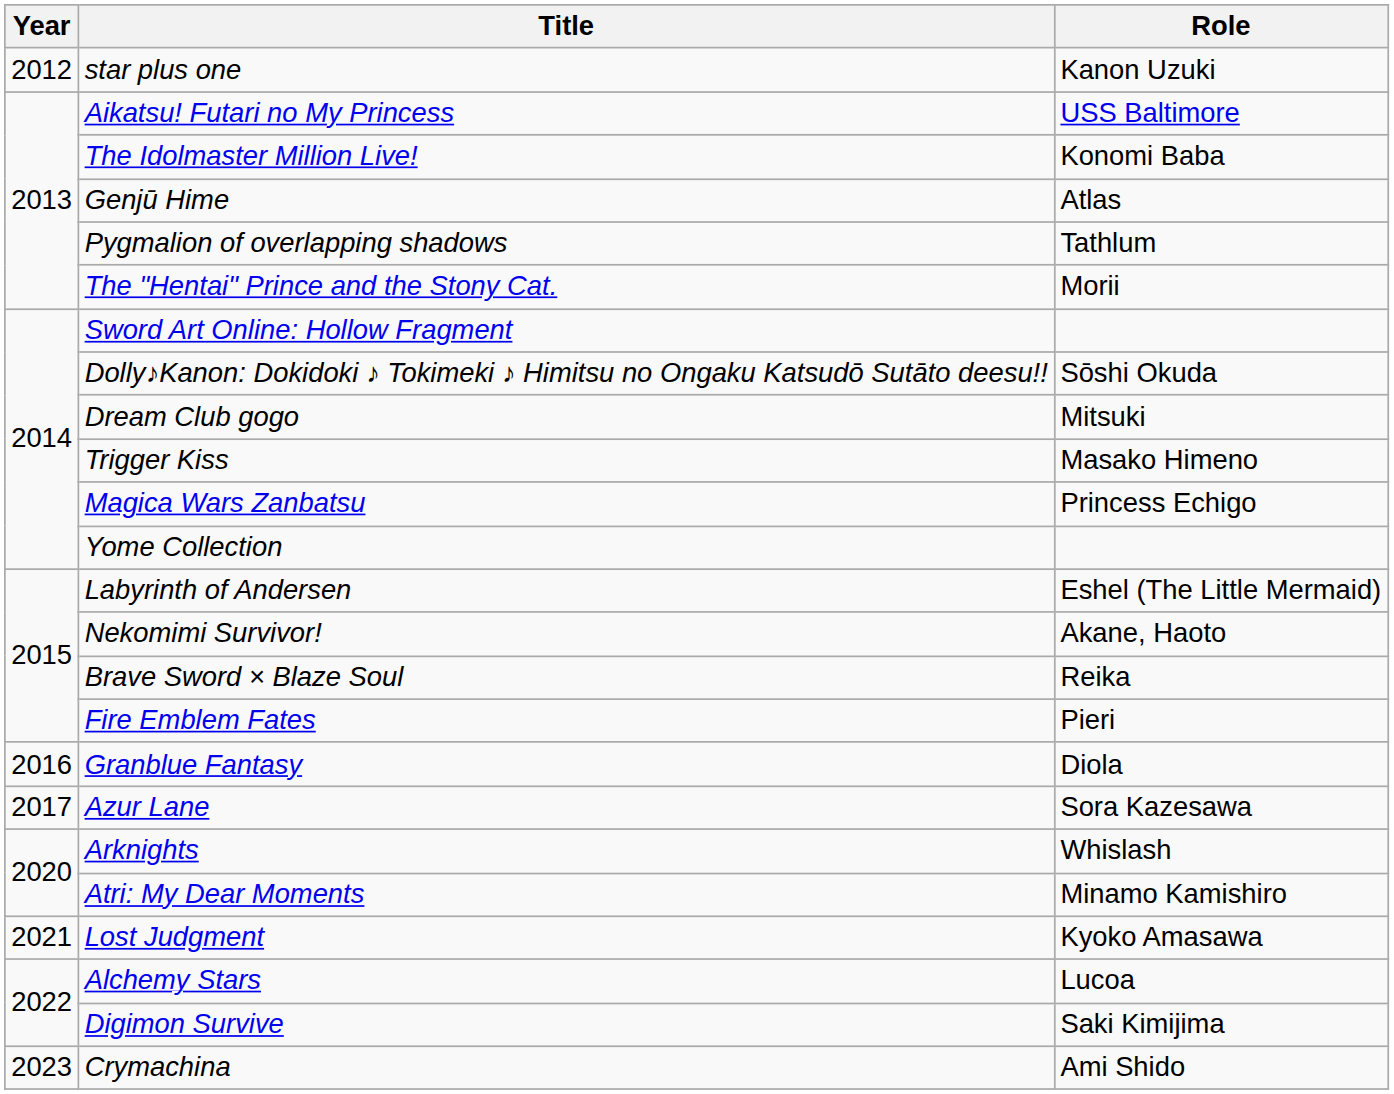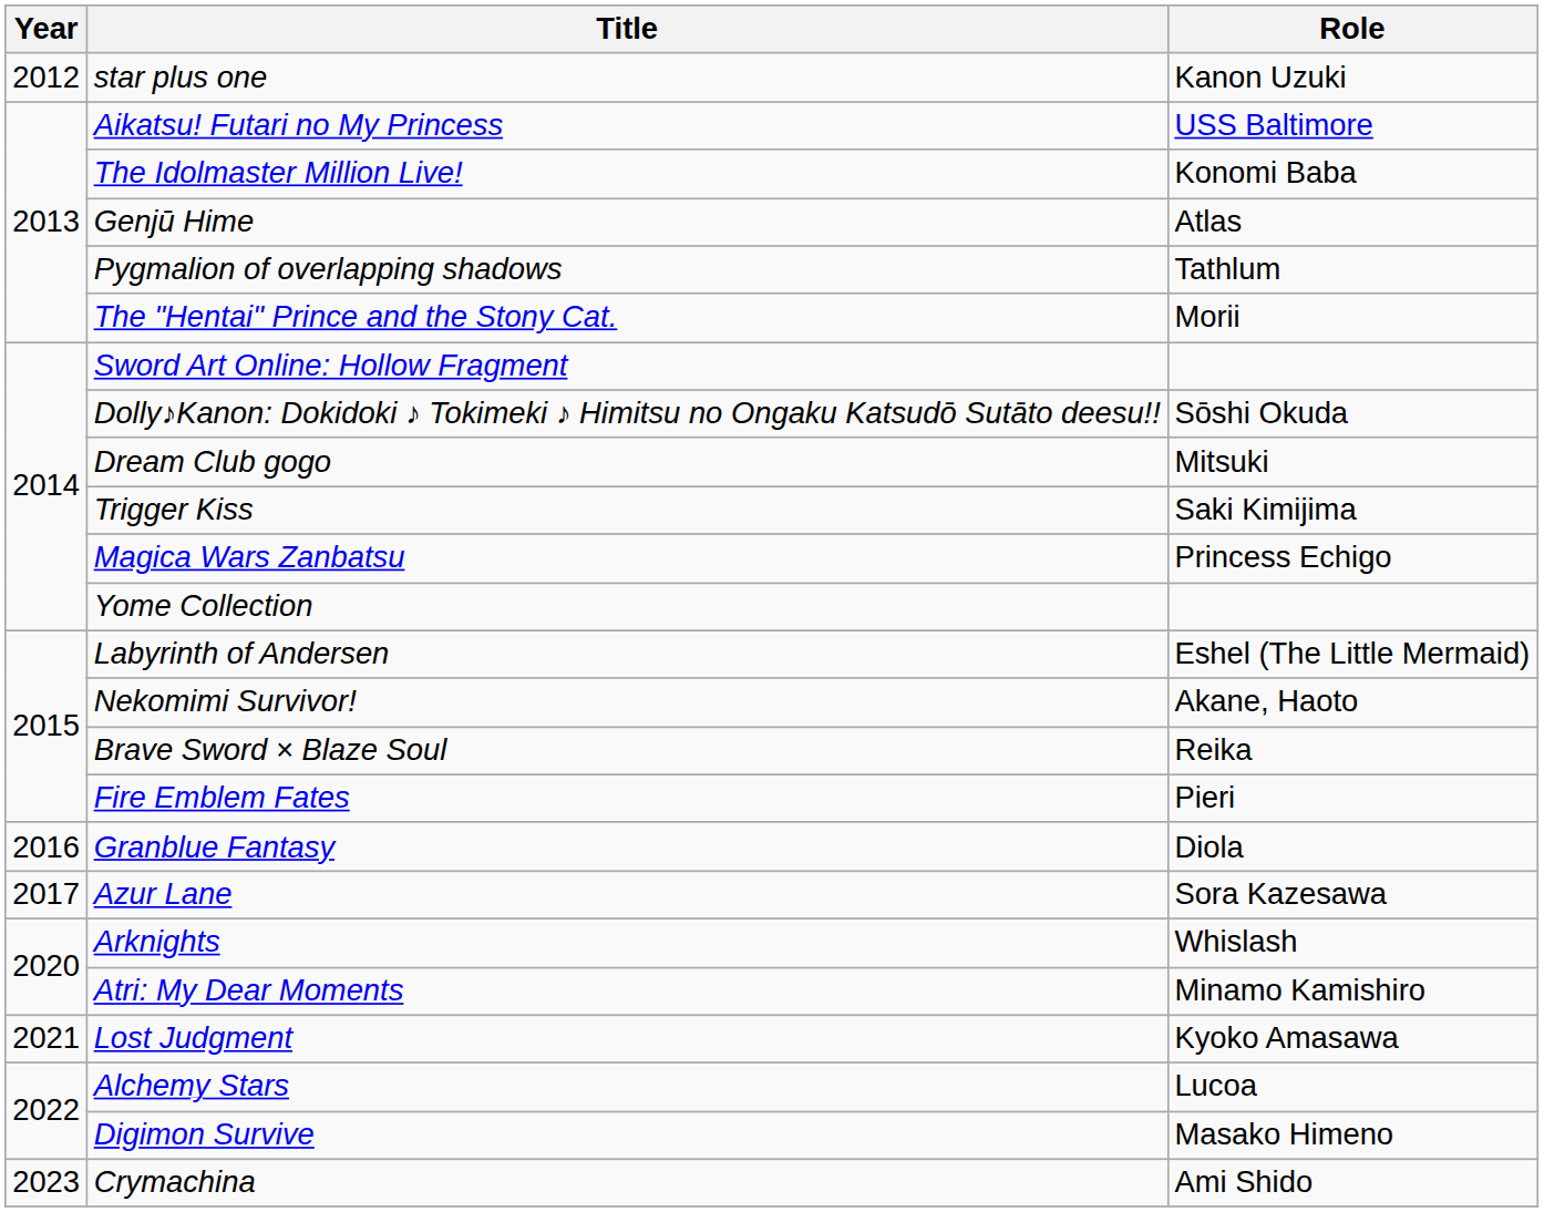 <table class="wikitable">
 <tr>
 <th>Year</th>
 <th>Title</th>
 <th>Role</th>
 </tr>
 <tr>
 <td>2012</td>
 <td><em>star plus one</em></td>
 <td>Kanon Uzuki</td>
 </tr>
 <tr>
 <td rowspan="5">2013</td>
 <td><em><a href='#'>Aikatsu! Futari no My Princess</a></em></td>
 <td><a href='#'>USS Baltimore</a></td>
 </tr>
 <tr>
 <td><em><a href='#'>The Idolmaster Million Live!</a></em></td>
 <td>Konomi Baba</td>
 </tr>
 <tr>
 <td><em>Genjū Hime</em></td>
 <td>Atlas</td>
 </tr>
 <tr>
 <td><em>Pygmalion of overlapping shadows</em></td>
 <td>Tathlum</td>
 </tr>
 <tr>
 <td><em><a href='#'>The "Hentai" Prince and the Stony Cat.</a></em></td>
 <td>Morii</td>
 </tr>
 <tr>
 <td rowspan="6">2014</td>
 <td><em><a href='#'>Sword Art Online: Hollow Fragment</a></em></td>
 <td></td>
 </tr>
 <tr>
 <td><em>Dolly♪Kanon: Dokidoki ♪ Tokimeki ♪ Himitsu no Ongaku Katsudō Sutāto deesu!!</em></td>
 <td>Sōshi Okuda</td>
 </tr>
 <tr>
 <td><em>Dream Club gogo</em></td>
 <td>Mitsuki</td>
 </tr>
 <tr>
 <td><em>Trigger Kiss</em></td>
-<td>Masako Himeno</td>
+<td>Saki Kimijima</td>
 </tr>
 <tr>
 <td><em><a href='#'>Magica Wars Zanbatsu</a></em></td>
 <td>Princess Echigo</td>
 </tr>
 <tr>
 <td><em>Yome Collection</em></td>
 <td></td>
 </tr>
 <tr>
 <td rowspan="4">2015</td>
 <td><em>Labyrinth of Andersen</em></td>
 <td>Eshel (The Little Mermaid)</td>
 </tr>
 <tr>
 <td><em>Nekomimi Survivor!</em></td>
 <td>Akane, Haoto</td>
 </tr>
 <tr>
 <td><em>Brave Sword × Blaze Soul</em></td>
 <td>Reika</td>
 </tr>
 <tr>
 <td><em><a href='#'>Fire Emblem Fates</a></em></td>
 <td>Pieri</td>
 </tr>
 <tr>
 <td>2016</td>
 <td><em><a href='#'>Granblue Fantasy</a></em></td>
 <td>Diola</td>
 </tr>
 <tr>
 <td rowspan="1">2017</td>
 <td><em><a href='#'>Azur Lane</a></em></td>
 <td>Sora Kazesawa</td>
 </tr>
 <tr>
 <td rowspan="2">2020</td>
 <td><em><a href='#'>Arknights</a></em></td>
 <td>Whislash</td>
 </tr>
 <tr>
 <td><em><a href='#'>Atri: My Dear Moments</a></em></td>
 <td>Minamo Kamishiro</td>
 </tr>
 <tr>
 <td rowspan="1">2021</td>
 <td><em><a href='#'>Lost Judgment</a></em></td>
 <td>Kyoko Amasawa</td>
 </tr>
 <tr>
 <td rowspan="2">2022</td>
 <td><em><a href='#'>Alchemy Stars</a></em></td>
 <td>Lucoa</td>
 </tr>
 <tr>
 <td><em><a href='#'>Digimon Survive</a></em></td>
-<td>Saki Kimijima</td>
+<td>Masako Himeno</td>
 </tr>
 <tr>
 <td rowspan="1">2023</td>
 <td><em>Crymachina</em></td>
 <td>Ami Shido</td>
 </tr>
 </table>
